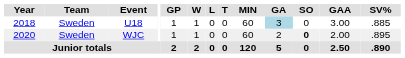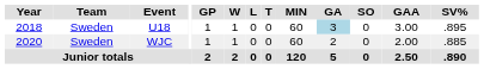 <table border="0" cellpadding="1" cellspacing="0" ID="Table3" style="text-align:center; width:40em">
 <tr ALIGN="center" bgcolor="#e0e0e0">
 <th>Year</th>
 <th>Team</th>
 <th>Event</th>
 <th rowspan="99" bgcolor="#ffffff"></th>
 <th>GP</th>
 <th>W</th>
 <th>L</th>
 <th>T</th>
 <th>MIN</th>
 <th>GA</th>
 <th>SO</th>
 <th>GAA</th>
 <th>SV%</th>
 </tr>
 <tr>
 <td><a href='#'>2018</a></td>
 <td><a href='#'>Sweden</a></td>
 <td><a href='#'>U18</a></td>
 <td>1</td>
 <td>1</td>
 <td>0</td>
 <td>0</td>
 <td>60</td>
 <td style="background: lightblue;">3</td>
 <td>0</td>
 <td>3.00</td>
-<td>.885</td>
+<td>.895</td>
 </tr>
 <tr bgcolor="#f0f0f0">
 <td><a href='#'>2020</a></td>
 <td><a href='#'>Sweden</a></td>
 <td><a href='#'>WJC</a></td>
 <td>1</td>
 <td>1</td>
 <td>0</td>
 <td>0</td>
 <td>60</td>
 <td>2</td>
-<td><strong>0</strong></td>
+<td>0</td>
 <td>2.00</td>
-<td>.895</td>
+<td>.885</td>
 </tr>
 <tr bgcolor="#e0e0e0">
 <th colspan="4">Junior totals</th>
 <th>2</th>
 <th>2</th>
 <th>0</th>
 <th>0</th>
 <th>120</th>
 <th>5</th>
 <th>0</th>
 <th>2.50</th>
 <th>.890</th>
 </tr>
 </table>
